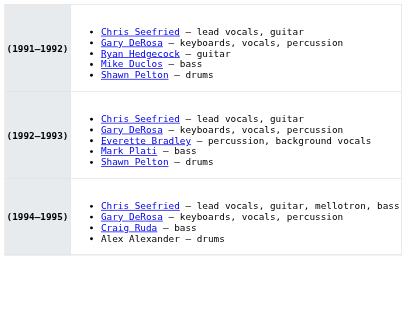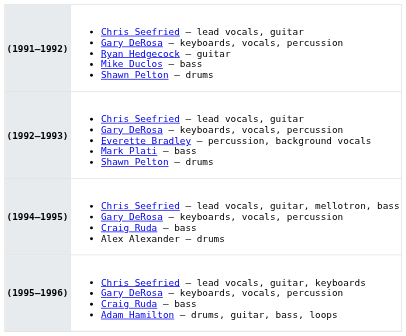 <table class="toccolours" border=1 cellpadding=2 cellspacing=0 style="float: width: 375px; margin: 0 0 1em 1em; border-collapse: collapse; border: 1px solid #E2E2E2;">
 <tr>
 <th bgcolor="#E7EBEE">(1991–1992)</th>
 <td><br><ul><li><a href='#'>Chris Seefried</a> – lead vocals, guitar</li><li><a href='#'>Gary DeRosa</a> – keyboards, vocals, percussion</li><li><a href='#'>Ryan Hedgecock</a> – guitar</li><li><a href='#'>Mike Duclos</a> – bass</li><li><a href='#'>Shawn Pelton</a> – drums</li></ul></td>
 </tr>
 <tr>
 <th bgcolor="#E7EBEE">(1992–1993)</th>
 <td><br><ul><li><a href='#'>Chris Seefried</a> – lead vocals, guitar</li><li><a href='#'>Gary DeRosa</a> – keyboards, vocals, percussion</li><li><a href='#'>Everette Bradley</a> – percussion, background vocals</li><li><a href='#'>Mark Plati</a> – bass</li><li><a href='#'>Shawn Pelton</a> – drums</li></ul></td>
 </tr>
 <tr>
 <th bgcolor="#E7EBEE">(1994–1995)</th>
 <td><br><ul><li><a href='#'>Chris Seefried</a> – lead vocals, guitar, mellotron, bass</li><li><a href='#'>Gary DeRosa</a> – keyboards, vocals, percussion</li><li><a href='#'>Craig Ruda</a> – bass</li><li>Alex Alexander – drums</li></ul></td>
 </tr>
 <tr>
+<th bgcolor="#E7EBEE">(1995–1996)</th>
+<td><br><ul><li><a href='#'>Chris Seefried</a> – lead vocals, guitar, keyboards</li><li><a href='#'>Gary DeRosa</a> – keyboards, vocals, percussion</li><li><a href='#'>Craig Ruda</a> – bass</li><li><a href='#'>Adam Hamilton</a> – drums, guitar, bass, loops</li></ul></td>
+</tr>
+<tr>
 </tr>
 </table>
